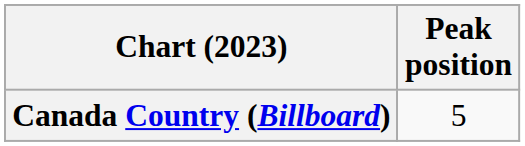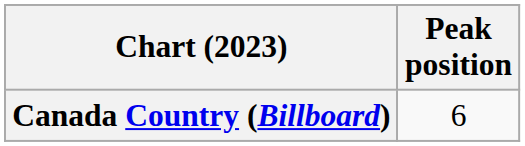 <table class="wikitable sortable plainrowheaders" style="text-align:center;">
 <tr>
 <th scope="col">Chart (2023)</th>
 <th scope="col">Peak<br>position</th>
 </tr>
 <tr>
 <th scope="row">Canada <a href='#'>Country</a> (<em><a href='#'>Billboard</a></em>)</th>
-<td>5</td>
+<td>6</td>
 </tr>
 </table>
